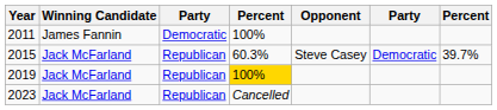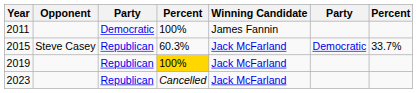 <table class="wikitable" style="margin:0.5em auto; font-size:95%;">
 <tr>
 <th>Year</th>
-<th>Winning Candidate</th>
+<th>Opponent</th>
 <th>Party</th>
 <th>Percent</th>
-<th>Opponent</th>
+<th>Winning Candidate</th>
 <th>Party</th>
 <th>Percent</th>
 </tr>
 <tr>
 <td>2011</td>
-<td>James Fannin</td>
+<td></td>
 <td><a href='#'>Democratic</a></td>
 <td>100%</td>
-<td></td>
+<td>James Fannin</td>
 <td></td>
 <td></td>
 </tr>
 <tr>
 <td>2015</td>
-<td><a href='#'>Jack McFarland</a></td>
+<td>Steve Casey</td>
 <td><a href='#'>Republican</a></td>
 <td>60.3%</td>
-<td>Steve Casey</td>
+<td><a href='#'>Jack McFarland</a></td>
 <td><a href='#'>Democratic</a></td>
-<td>39.7%</td>
+<td>33.7%</td>
 </tr>
 <tr>
 <td>2019</td>
-<td><a href='#'>Jack McFarland</a></td>
+<td></td>
 <td><a href='#'>Republican</a></td>
 <td style="background: gold;">100%</td>
-<td></td>
+<td><a href='#'>Jack McFarland</a></td>
 <td></td>
 <td></td>
 </tr>
 <tr>
 <td>2023</td>
-<td><a href='#'>Jack McFarland</a></td>
+<td></td>
 <td><a href='#'>Republican</a></td>
 <td><em>Cancelled</em></td>
-<td></td>
+<td><a href='#'>Jack McFarland</a></td>
 <td></td>
 <td></td>
 </tr>
 </table>
